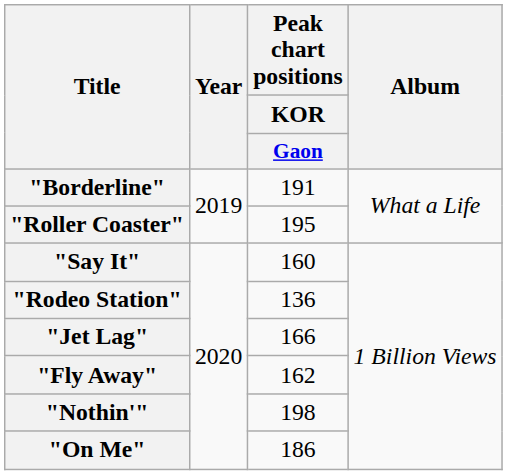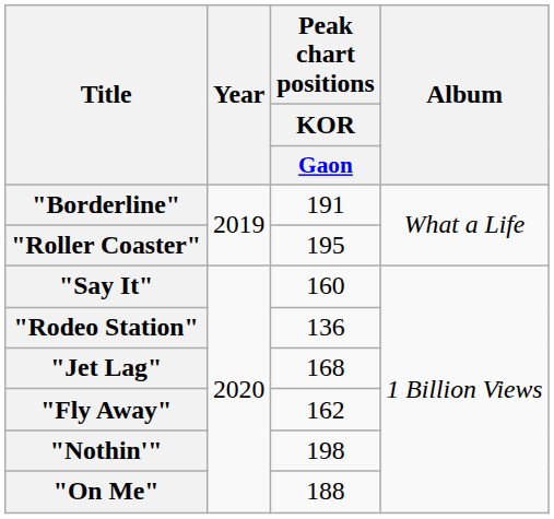 <table class="wikitable plainrowheaders" style="text-align:center;">
 <tr>
 <th rowspan="3">Title</th>
 <th rowspan="3">Year</th>
 <th colspan="1">Peak chart positions</th>
 <th rowspan="3">Album</th>
 </tr>
 <tr>
 <th colspan="1">KOR</th>
 </tr>
 <tr>
 <th scope="col" style="width:3em;font-size:90%;"><a href='#'>Gaon</a><br></th>
 </tr>
 <tr>
 <th scope="row">"Borderline" </th>
 <td rowspan="2">2019</td>
 <td>191</td>
 <td rowspan="2"><em>What a Life</em></td>
 </tr>
 <tr>
 <th scope="row">"Roller Coaster" </th>
 <td>195</td>
 </tr>
 <tr>
 <th scope="row">"Say It" </th>
 <td rowspan="6">2020</td>
 <td>160</td>
 <td rowspan="6"><em>1 Billion Views</em></td>
 </tr>
 <tr>
 <th scope="row">"Rodeo Station" </th>
 <td>136</td>
 </tr>
 <tr>
 <th scope="row">"Jet Lag" </th>
-<td>166</td>
+<td>168</td>
 </tr>
 <tr>
 <th scope="row">"Fly Away" </th>
 <td>162</td>
 </tr>
 <tr>
 <th scope="row">"Nothin'"</th>
 <td>198</td>
 </tr>
 <tr>
 <th scope="row">"On Me"</th>
-<td>186</td>
+<td>188</td>
 </tr>
 </table>
